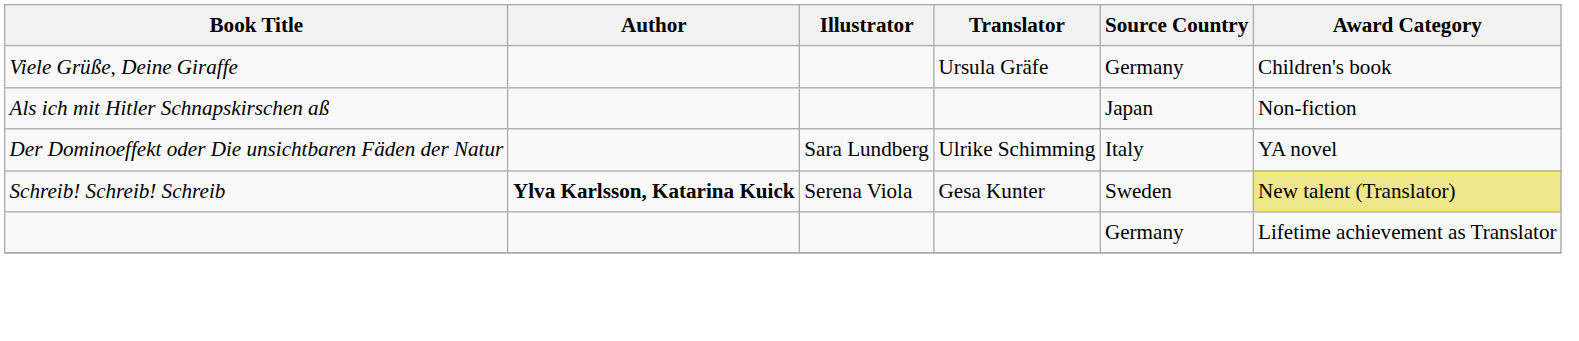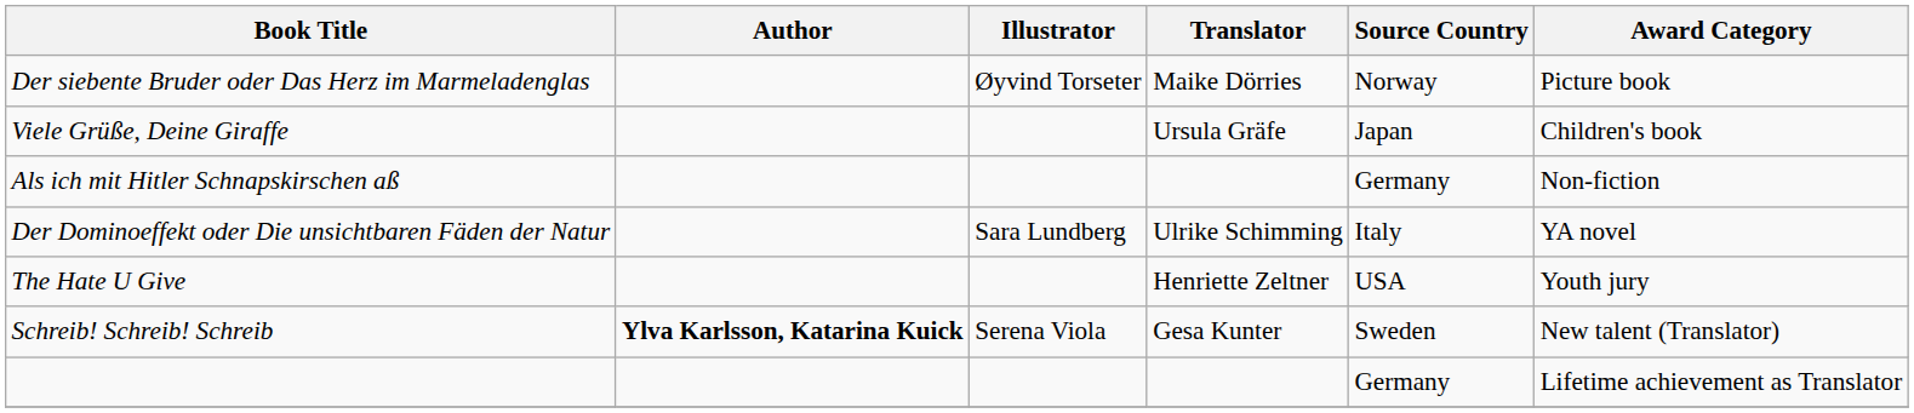 <table class="wikitable sortable mw-collapsible" style="font-size:1.00em; line-height:1.5em;">
 <tr>
 <th scope="col">Book Title</th>
 <th scope="col">Author</th>
 <th scope="col">Illustrator</th>
 <th scope="col">Translator</th>
 <th scope="col">Source Country</th>
 <th scope="col">Award Category</th>
 </tr>
 <tr>
+<td><em>Der siebente Bruder oder Das Herz im Marmeladenglas</em></td>
+<td></td>
+<td>Øyvind Torseter</td>
+<td>Maike Dörries</td>
+<td>Norway</td>
+<td>Picture book</td>
+</tr>
+<tr>
 <td><em>Viele Grüße, Deine Giraffe</em></td>
 <td></td>
 <td></td>
 <td>Ursula Gräfe</td>
-<td>Germany</td>
+<td>Japan</td>
 <td>Children's book</td>
 </tr>
 <tr>
 <td><em>Als ich mit Hitler Schnapskirschen aß</em></td>
 <td></td>
 <td></td>
 <td></td>
-<td>Japan</td>
+<td>Germany</td>
 <td>Non-fiction</td>
 </tr>
 <tr>
 <td><em>Der Dominoeffekt oder Die unsichtbaren Fäden der Natur</em></td>
 <td></td>
 <td>Sara Lundberg</td>
 <td>Ulrike Schimming</td>
 <td>Italy</td>
 <td>YA novel</td>
 </tr>
 <tr>
+<td><em>The Hate U Give</em></td>
+<td></td>
+<td></td>
+<td>Henriette Zeltner</td>
+<td>USA</td>
+<td>Youth jury</td>
+</tr>
+<tr>
 <td><em>Schreib! Schreib! Schreib</em></td>
 <td><strong>Ylva Karlsson, Katarina Kuick</strong></td>
 <td>Serena Viola</td>
 <td>Gesa Kunter</td>
 <td>Sweden</td>
-<td style="background: khaki;">New talent (Translator)</td>
+<td>New talent (Translator)</td>
 </tr>
 <tr>
 <td></td>
 <td></td>
 <td></td>
 <td></td>
 <td>Germany</td>
 <td>Lifetime achievement as Translator</td>
 </tr>
 <tr>
 </tr>
 </table>
